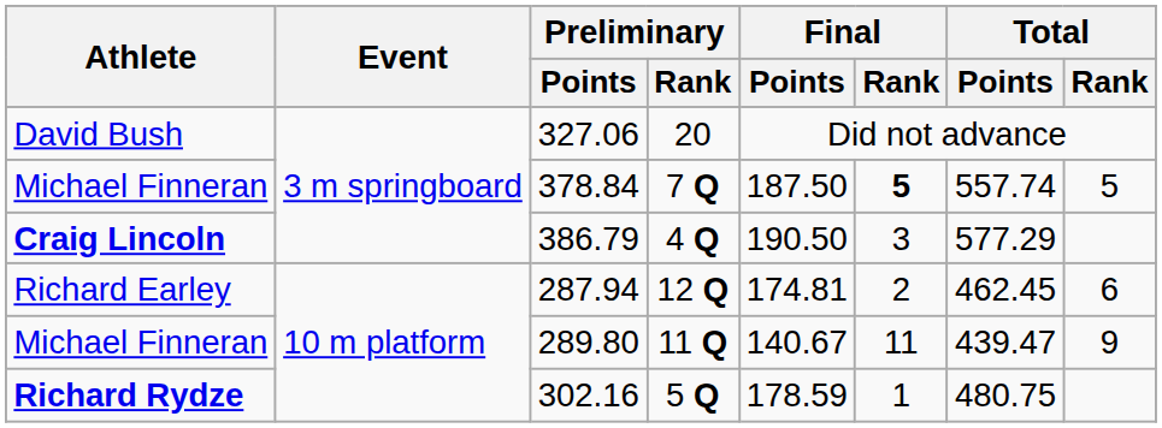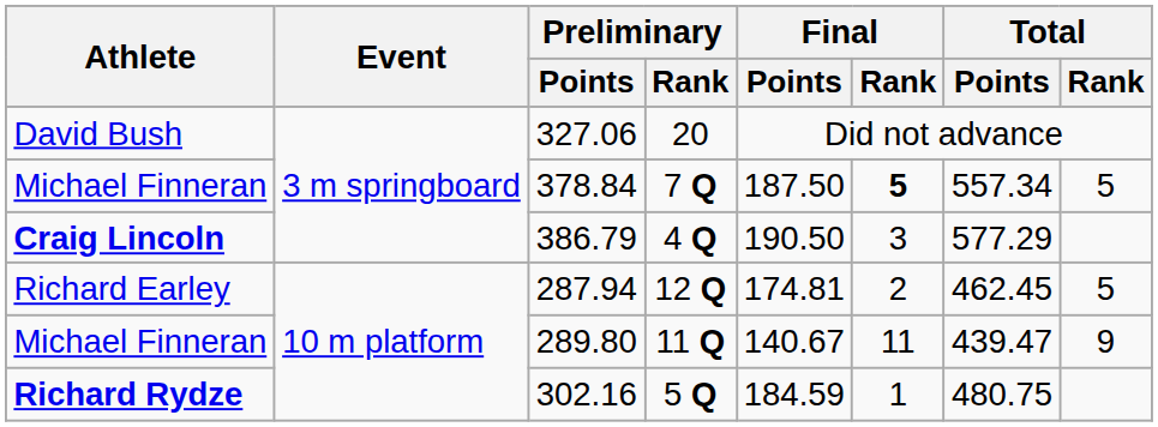 <table class=wikitable style=font-size:90%;text-align:center>
 <tr>
 <th rowspan=2>Athlete</th>
 <th rowspan=2>Event</th>
 <th colspan=2>Preliminary</th>
 <th colspan=2>Final</th>
 <th colspan=2>Total</th>
 </tr>
 <tr style=font-size:95%>
 <th>Points</th>
 <th>Rank</th>
 <th>Points</th>
 <th>Rank</th>
 <th>Points</th>
 <th>Rank</th>
 </tr>
 <tr>
 <td align=left><a href='#'>David Bush</a></td>
 <td align=left rowspan=3><a href='#'>3 m springboard</a></td>
 <td>327.06</td>
 <td>20</td>
 <td colspan=4>Did not advance</td>
 </tr>
 <tr>
 <td align=left><a href='#'>Michael Finneran</a></td>
 <td>378.84</td>
 <td>7 <strong>Q</strong></td>
 <td>187.50</td>
 <td><strong>5</strong></td>
-<td>557.74</td>
+<td>557.34</td>
 <td>5</td>
 </tr>
 <tr>
 <td align=left><strong><a href='#'>Craig Lincoln</a></strong></td>
 <td>386.79</td>
 <td>4 <strong>Q</strong></td>
 <td>190.50</td>
 <td>3</td>
 <td>577.29</td>
 <td></td>
 </tr>
 <tr>
 <td align=left><a href='#'>Richard Earley</a></td>
 <td align=left rowspan=3><a href='#'>10 m platform</a></td>
 <td>287.94</td>
 <td>12 <strong>Q</strong></td>
 <td>174.81</td>
 <td>2</td>
 <td>462.45</td>
-<td>6</td>
+<td>5</td>
 </tr>
 <tr>
 <td align=left><a href='#'>Michael Finneran</a></td>
 <td>289.80</td>
 <td>11 <strong>Q</strong></td>
 <td>140.67</td>
 <td>11</td>
 <td>439.47</td>
 <td>9</td>
 </tr>
 <tr>
 <td align=left><strong><a href='#'>Richard Rydze</a></strong></td>
 <td>302.16</td>
 <td>5 <strong>Q</strong></td>
-<td>178.59</td>
+<td>184.59</td>
 <td>1</td>
 <td>480.75</td>
 <td></td>
 </tr>
 </table>
